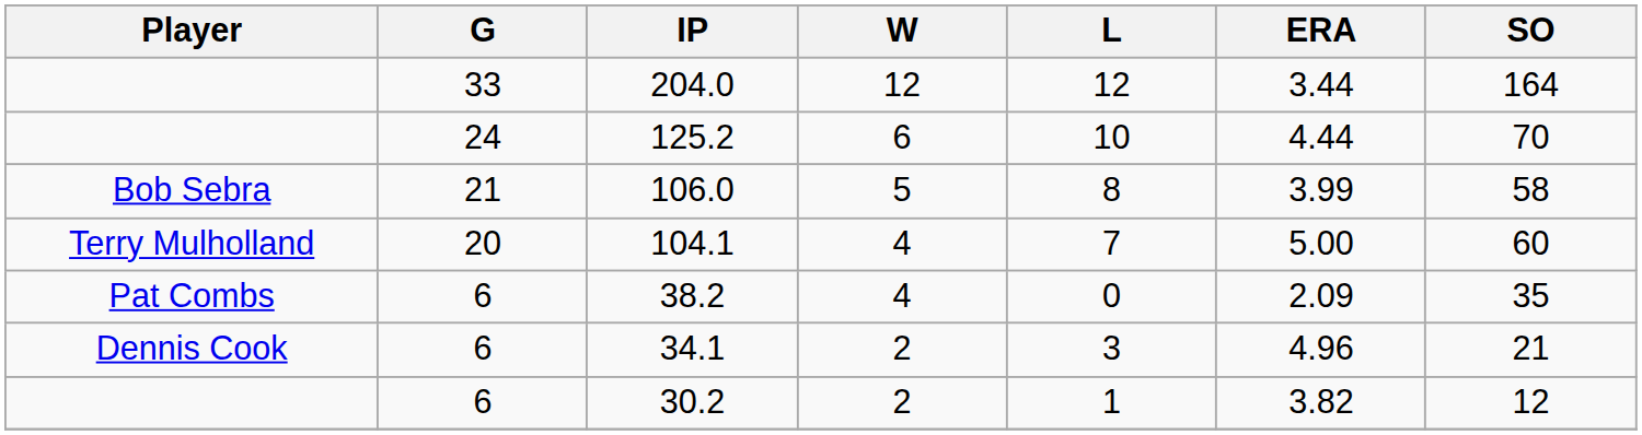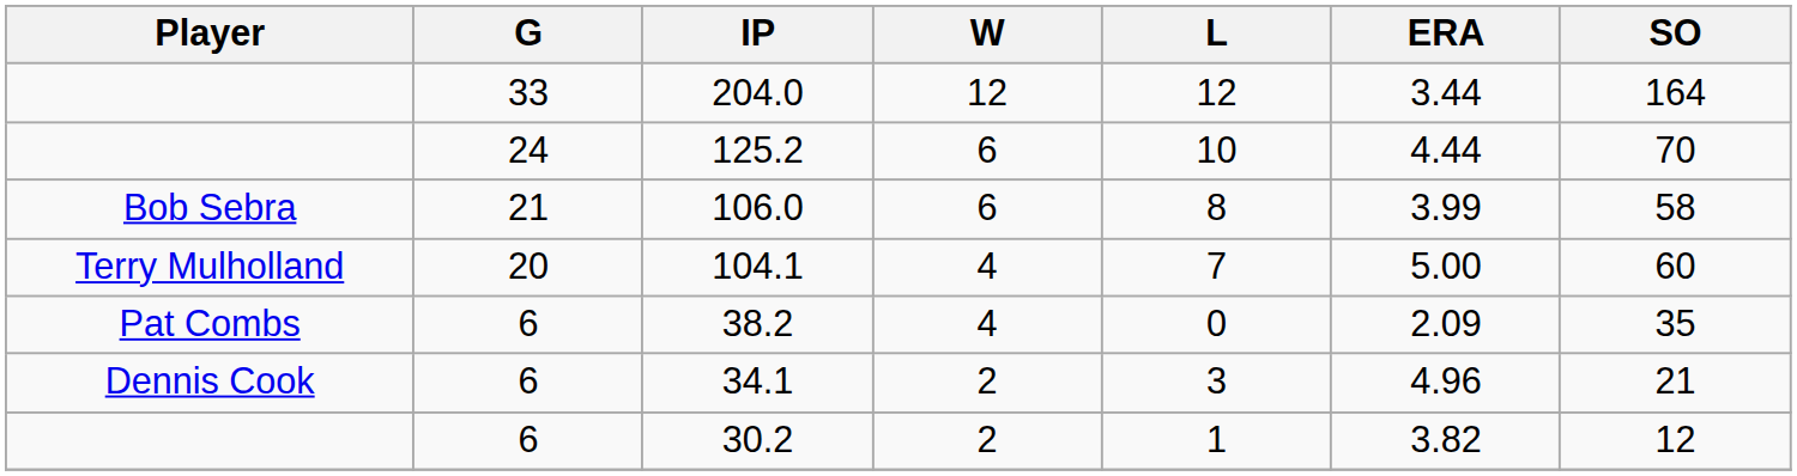 <table class="wikitable sortable">
 <tr>
 <th bgcolor="#DDDDFF" width="16%">Player</th>
 <th bgcolor="#DDDDFF" width="9%">G</th>
 <th bgcolor="#DDDDFF" width="9%">IP</th>
 <th bgcolor="#DDDDFF" width="9%">W</th>
 <th bgcolor="#DDDDFF" width="9%">L</th>
 <th bgcolor="#DDDDFF" width="9%">ERA</th>
 <th bgcolor="#DDDDFF" width="9%">SO</th>
 </tr>
 <tr align="center">
 <td></td>
 <td>33</td>
 <td>204.0</td>
 <td>12</td>
 <td>12</td>
 <td>3.44</td>
 <td>164</td>
 </tr>
 <tr align="center">
 <td></td>
 <td>24</td>
 <td>125.2</td>
 <td>6</td>
 <td>10</td>
 <td>4.44</td>
 <td>70</td>
 </tr>
 <tr align="center">
 <td><a href='#'>Bob Sebra</a></td>
 <td>21</td>
 <td>106.0</td>
-<td>5</td>
+<td>6</td>
 <td>8</td>
 <td>3.99</td>
 <td>58</td>
 </tr>
 <tr align=center>
 <td><a href='#'>Terry Mulholland</a></td>
 <td>20</td>
 <td>104.1</td>
 <td>4</td>
 <td>7</td>
 <td>5.00</td>
 <td>60</td>
 </tr>
 <tr align=center>
 <td><a href='#'>Pat Combs</a></td>
 <td>6</td>
 <td>38.2</td>
 <td>4</td>
 <td>0</td>
 <td>2.09</td>
 <td>35</td>
 </tr>
 <tr align=center>
 <td><a href='#'>Dennis Cook</a></td>
 <td>6</td>
 <td>34.1</td>
 <td>2</td>
 <td>3</td>
 <td>4.96</td>
 <td>21</td>
 </tr>
 <tr align=center>
 <td></td>
 <td>6</td>
 <td>30.2</td>
 <td>2</td>
 <td>1</td>
 <td>3.82</td>
 <td>12</td>
 </tr>
 <tr align="center">
 </tr>
 </table>
